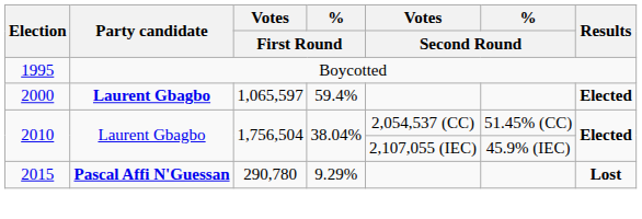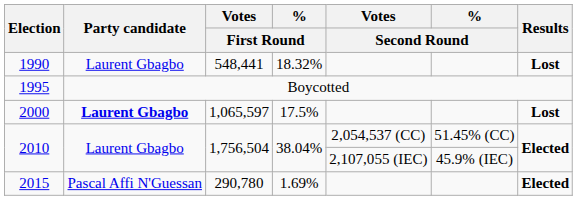 <table class=wikitable style=text-align:center>
 <tr>
 <th rowspan="2"><strong>Election</strong></th>
 <th rowspan="2">Party candidate</th>
 <th><strong>Votes</strong></th>
 <th><strong>%</strong></th>
 <th><strong>Votes</strong></th>
 <th><strong>%</strong></th>
 <th rowspan="2">Results</th>
 </tr>
 <tr>
 <th colspan="2">First Round</th>
 <th colspan="2">Second Round</th>
 </tr>
 <tr>
+<td><a href='#'>1990</a></td>
+<td><a href='#'>Laurent Gbagbo</a></td>
+<td>548,441</td>
+<td>18.32%</td>
+<td></td>
+<td></td>
+<td><strong>Lost</strong> </td>
+</tr>
+<tr>
 <td><a href='#'>1995</a></td>
 <td colspan="6">Boycotted</td>
 </tr>
 <tr>
 <td><a href='#'>2000</a></td>
 <td><strong><a href='#'>Laurent Gbagbo</a></strong></td>
 <td>1,065,597</td>
-<td>59.4%</td>
+<td>17.5%</td>
 <td></td>
 <td></td>
-<td><strong>Elected</strong> </td>
+<td><strong>Lost</strong> </td>
 </tr>
 <tr>
 <td rowspan="2"><a href='#'>2010</a></td>
 <td rowspan="2"><a href='#'>Laurent Gbagbo</a></td>
 <td rowspan="2">1,756,504</td>
 <td rowspan="2">38.04%</td>
 <td>2,054,537 (CC)</td>
 <td>51.45% (CC)</td>
 <td rowspan="2"><strong>Elected</strong> </td>
 </tr>
 <tr>
 <td>2,107,055 (IEC)</td>
 <td>45.9% (IEC)</td>
 </tr>
 <tr>
 <td><a href='#'>2015</a></td>
-<td><strong><a href='#'>Pascal Affi N'Guessan</a></strong></td>
+<td><a href='#'>Pascal Affi N'Guessan</a></td>
 <td>290,780</td>
-<td>9.29%</td>
+<td>1.69%</td>
 <td></td>
 <td></td>
-<td><strong>Lost</strong> </td>
+<td><strong>Elected</strong> </td>
 </tr>
 </table>
